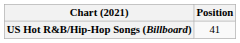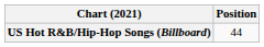 <table class="wikitable plainrowheaders" style="text-align:center">
 <tr>
 <th scope="col">Chart (2021)</th>
 <th scope="col">Position</th>
 </tr>
 <tr>
 <th scope="row">US Hot R&B/Hip-Hop Songs (<em>Billboard</em>)</th>
-<td>41</td>
+<td>44</td>
 </tr>
 </table>
